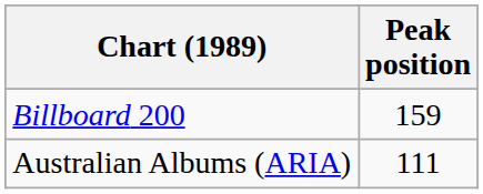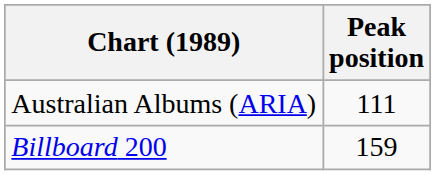 <table class="wikitable">
 <tr>
 <th align="left">Chart (1989)</th>
 <th align="center">Peak<br>position</th>
 </tr>
 <tr>
+<td align="left">Australian Albums (<a href='#'>ARIA</a>)</td>
+<td align="center">111</td>
+</tr>
+<tr>
 <td align="left"><a href='#'><em>Billboard</em> 200</a></td>
 <td align="center">159</td>
 </tr>
-<tr>
-<td align="left">Australian Albums (<a href='#'>ARIA</a>)</td>
-<td align="center">111</td>
-</tr>
 </table>
